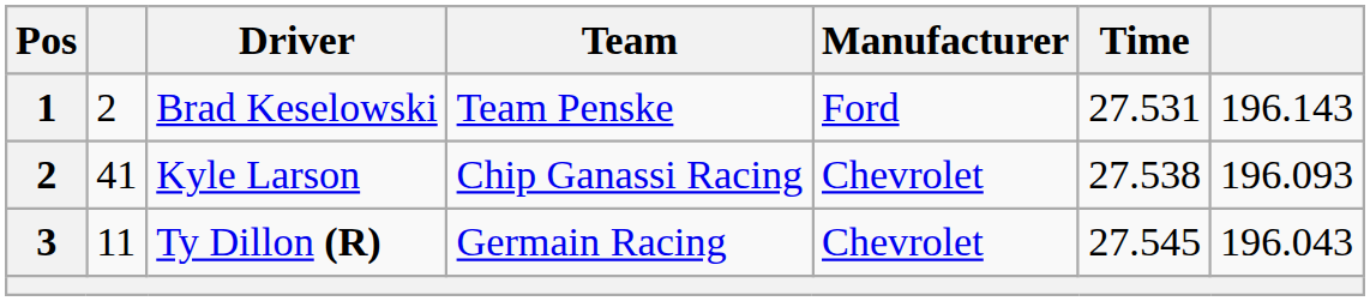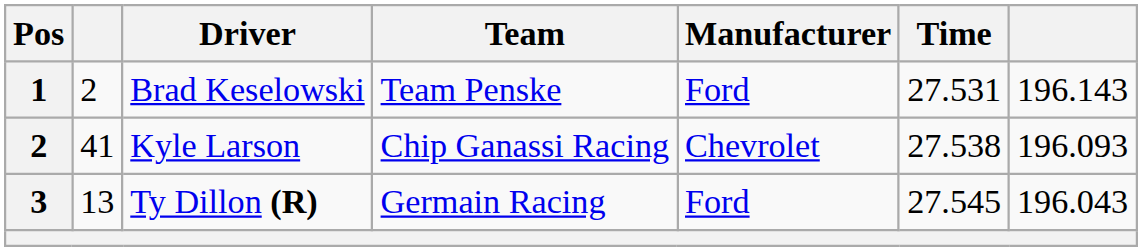 <table class="wikitable" style="font-size:95%">
 <tr>
 <th>Pos</th>
 <th></th>
 <th>Driver</th>
 <th>Team</th>
 <th>Manufacturer</th>
 <th>Time</th>
 <th></th>
 </tr>
 <tr>
 <th>1</th>
 <td>2</td>
 <td><a href='#'>Brad Keselowski</a></td>
 <td><a href='#'>Team Penske</a></td>
 <td><a href='#'>Ford</a></td>
 <td>27.531</td>
 <td>196.143</td>
 </tr>
 <tr>
 <th>2</th>
 <td>41</td>
 <td><a href='#'>Kyle Larson</a></td>
 <td><a href='#'>Chip Ganassi Racing</a></td>
 <td><a href='#'>Chevrolet</a></td>
 <td>27.538</td>
 <td>196.093</td>
 </tr>
 <tr>
 <th>3</th>
-<td>11</td>
+<td>13</td>
 <td><a href='#'>Ty Dillon</a> <strong>(R)</strong></td>
 <td><a href='#'>Germain Racing</a></td>
-<td><a href='#'>Chevrolet</a></td>
+<td><a href='#'>Ford</a></td>
 <td>27.545</td>
 <td>196.043</td>
 </tr>
 <tr>
 <th colspan="7"></th>
 </tr>
 </table>
